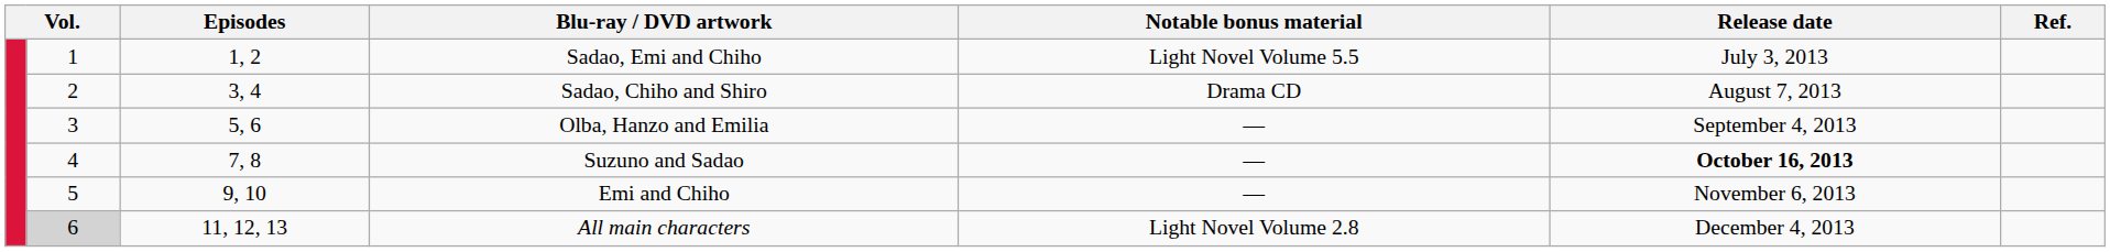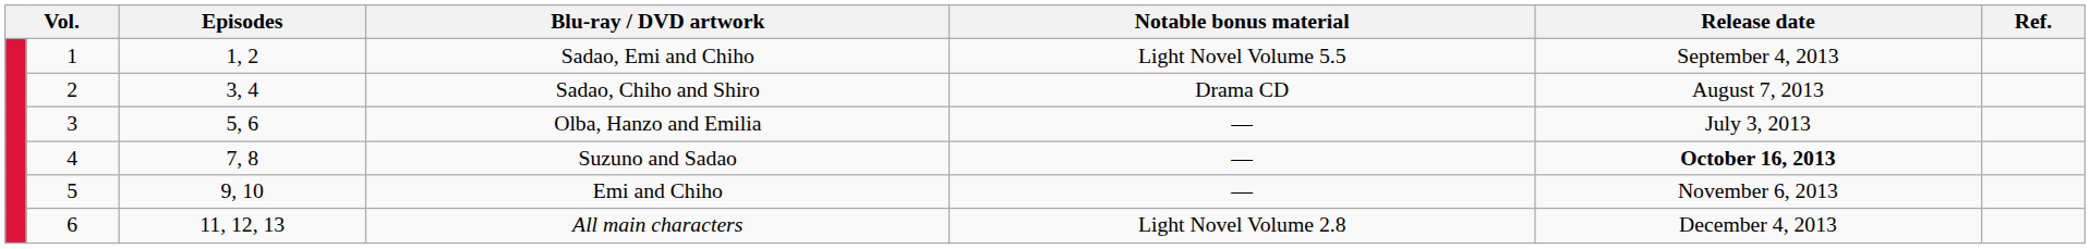 <table class="wikitable" style="text-align: center; width: 98%;">
 <tr>
 <th colspan="2">Vol.</th>
 <th>Episodes</th>
 <th>Blu-ray / DVD artwork</th>
 <th>Notable bonus material</th>
 <th>Release date</th>
 <th width="5%">Ref.</th>
 </tr>
 <tr>
 <td rowspan="10" width="1%" style="background: Crimson;"></td>
 <td>1</td>
 <td>1, 2</td>
 <td>Sadao, Emi and Chiho</td>
 <td>Light Novel Volume 5.5</td>
-<td>July 3, 2013</td>
+<td>September 4, 2013</td>
 <td></td>
 </tr>
 <tr>
 <td>2</td>
 <td>3, 4</td>
 <td>Sadao, Chiho and Shiro</td>
 <td>Drama CD</td>
 <td>August 7, 2013</td>
 <td></td>
 </tr>
 <tr>
 <td>3</td>
 <td>5, 6</td>
 <td>Olba, Hanzo and Emilia</td>
 <td>—</td>
-<td>September 4, 2013</td>
+<td>July 3, 2013</td>
 <td></td>
 </tr>
 <tr>
 <td>4</td>
 <td>7, 8</td>
 <td>Suzuno and Sadao</td>
 <td>—</td>
 <td><strong>October 16, 2013</strong></td>
 <td></td>
 </tr>
 <tr>
 <td>5</td>
 <td>9, 10</td>
 <td>Emi and Chiho</td>
 <td>—</td>
 <td>November 6, 2013</td>
 <td></td>
 </tr>
 <tr>
-<td style="background: lightgrey;">6</td>
+<td>6</td>
 <td>11, 12, 13</td>
 <td><em>All main characters</em></td>
 <td>Light Novel Volume 2.8</td>
 <td>December 4, 2013</td>
 <td></td>
 </tr>
 </table>
